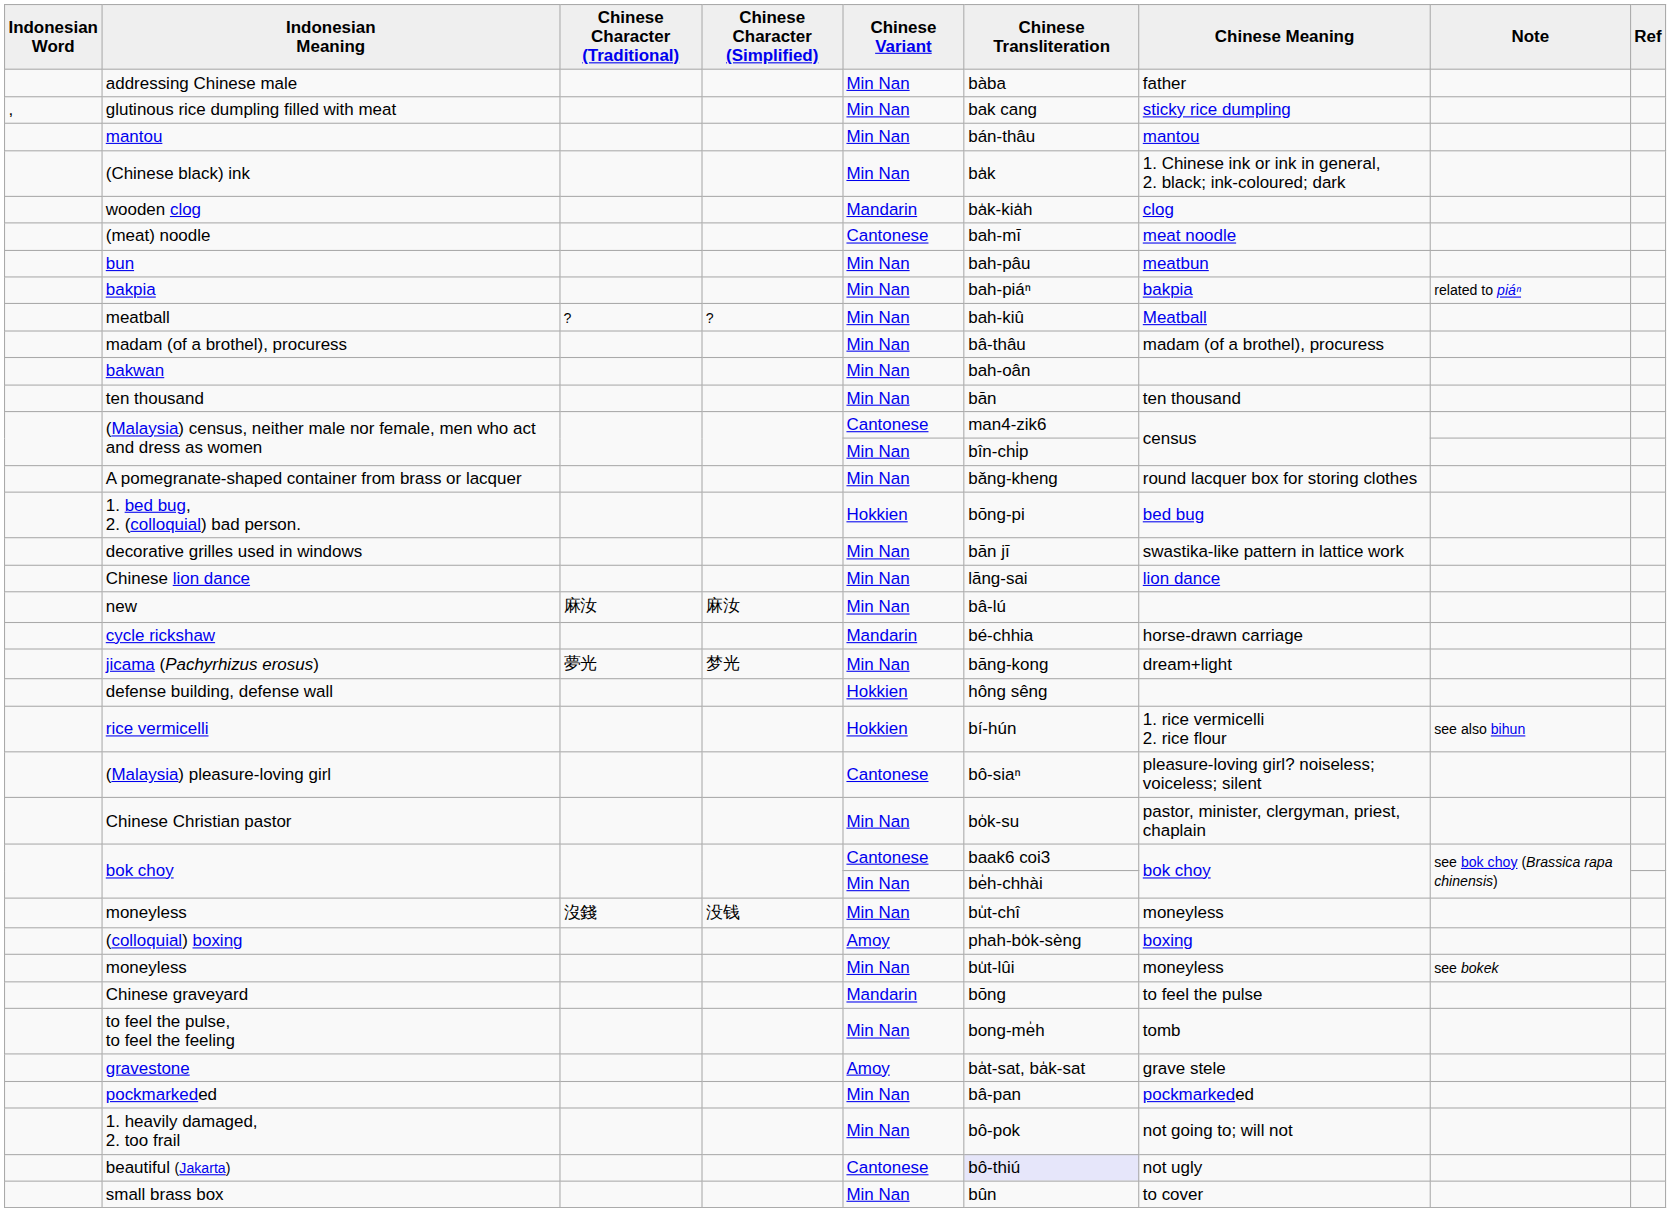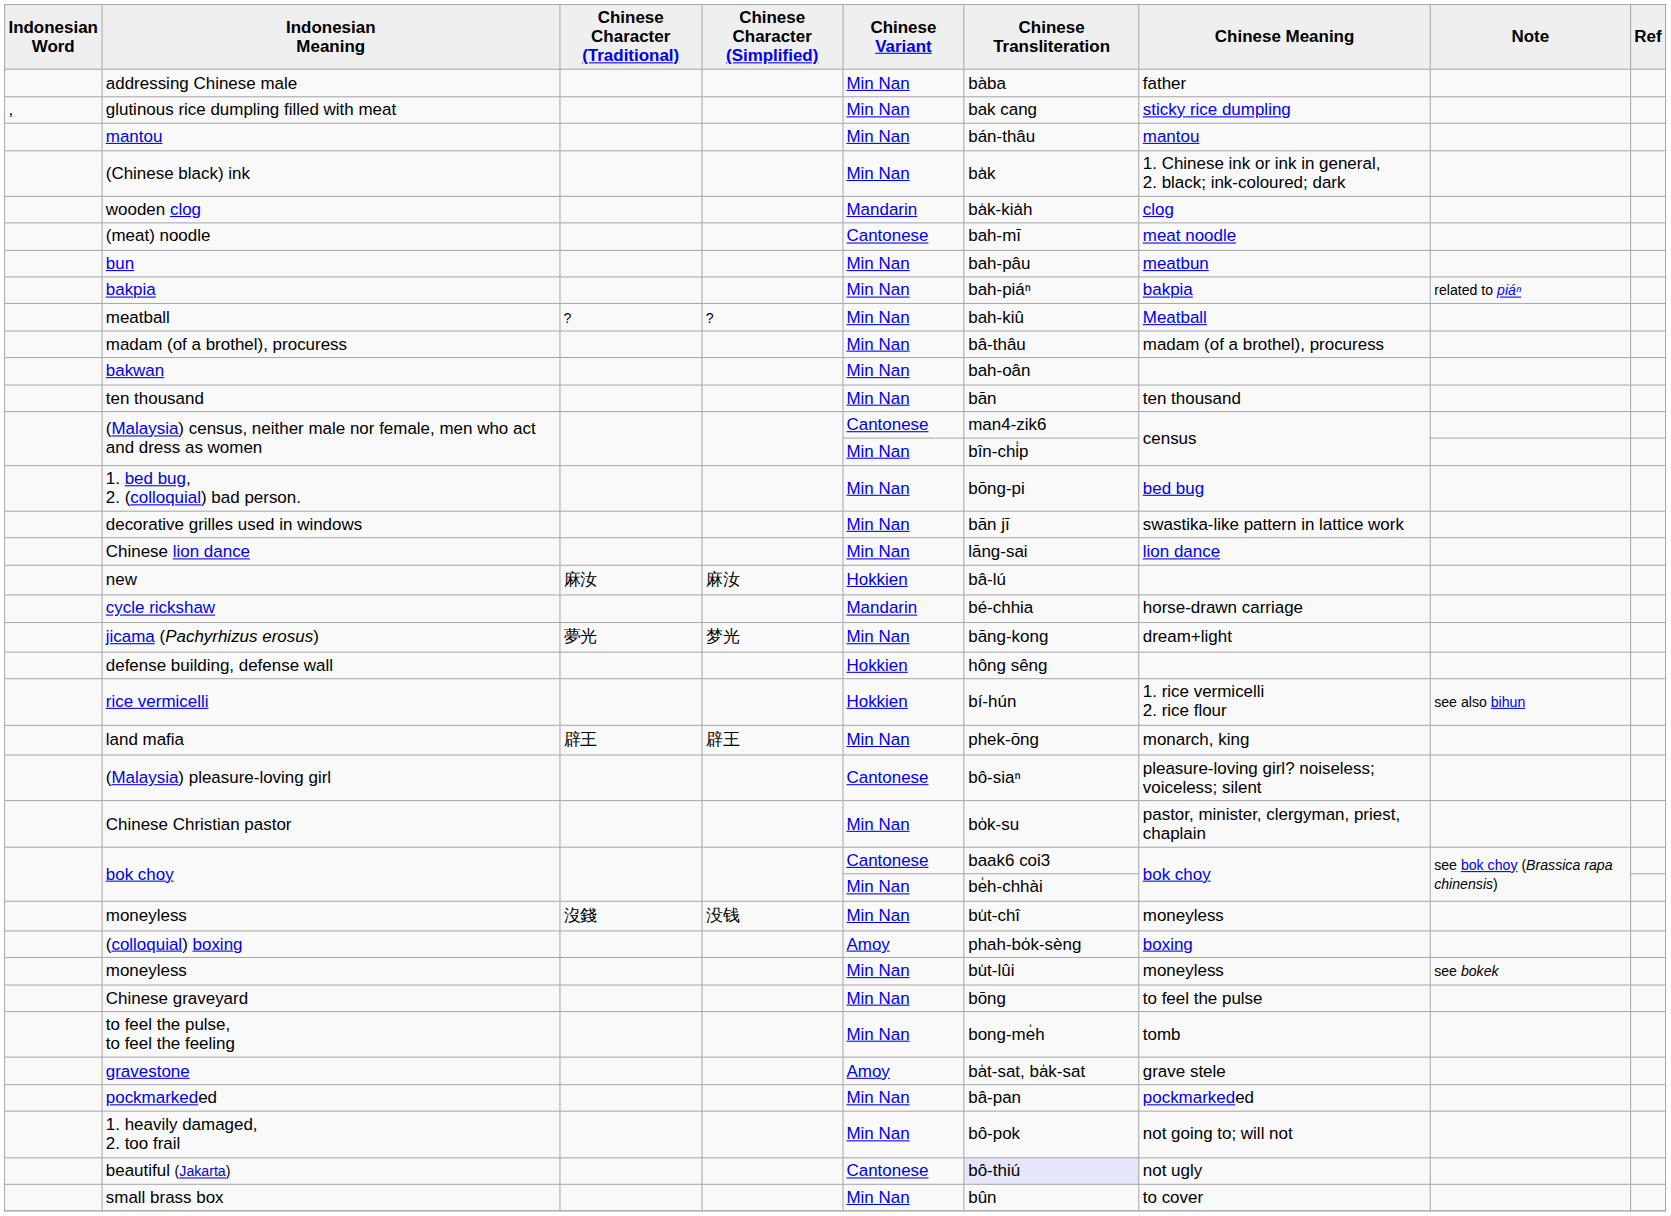 <table class="wikitable">
 <tr>
 <th style="background:#efefef;">Indonesian <br>Word</th>
 <th style="background:#efefef;">Indonesian <br>Meaning</th>
 <th style="background:#efefef;">Chinese Character <br><a href='#'>(Traditional)</a></th>
 <th style="background:#efefef;">Chinese Character <br><a href='#'>(Simplified)</a></th>
 <th style="background:#efefef;">Chinese <a href='#'>Variant</a></th>
 <th style="background:#efefef;">Chinese Transliteration</th>
 <th style="background:#efefef;">Chinese Meaning</th>
 <th style="background:#efefef;">Note</th>
 <th style="background:#efefef;">Ref</th>
 </tr>
 <tr>
 <td></td>
 <td>addressing Chinese male</td>
 <td></td>
 <td></td>
 <td><a href='#'>Min Nan</a></td>
 <td>bàba</td>
 <td>father</td>
 <td></td>
 <td></td>
 </tr>
 <tr>
 <td>, <em></em></td>
 <td>glutinous rice dumpling filled with meat</td>
 <td></td>
 <td></td>
 <td><a href='#'>Min Nan</a></td>
 <td>bak cang</td>
 <td><a href='#'>sticky rice dumpling</a></td>
 <td></td>
 <td></td>
 </tr>
 <tr>
 <td></td>
 <td><a href='#'>mantou</a></td>
 <td></td>
 <td></td>
 <td><a href='#'>Min Nan</a></td>
 <td>bán-thâu</td>
 <td><a href='#'>mantou</a></td>
 <td></td>
 <td></td>
 </tr>
 <tr>
 <td></td>
 <td>(Chinese black) ink</td>
 <td></td>
 <td></td>
 <td><a href='#'>Min Nan</a></td>
 <td>ba̍k</td>
 <td>1. Chinese ink or ink in general, <br>2. black; ink-coloured; dark</td>
 <td></td>
 <td></td>
 </tr>
 <tr>
 <td></td>
 <td>wooden <a href='#'>clog</a></td>
 <td></td>
 <td></td>
 <td><a href='#'>Mandarin</a></td>
 <td>ba̍k-kia̍h</td>
 <td><a href='#'>clog</a></td>
 <td></td>
 <td></td>
 </tr>
 <tr>
 <td></td>
 <td>(meat) noodle</td>
 <td></td>
 <td></td>
 <td><a href='#'>Cantonese</a></td>
 <td>bah-mī</td>
 <td><a href='#'>meat noodle</a></td>
 <td></td>
 <td></td>
 </tr>
 <tr>
 <td></td>
 <td><a href='#'>bun</a></td>
 <td></td>
 <td></td>
 <td><a href='#'>Min Nan</a></td>
 <td>bah-pâu</td>
 <td><a href='#'>meatbun</a></td>
 <td></td>
 <td></td>
 </tr>
 <tr>
 <td></td>
 <td><a href='#'>bakpia</a></td>
 <td></td>
 <td></td>
 <td><a href='#'>Min Nan</a></td>
 <td>bah-piáⁿ</td>
 <td><a href='#'>bakpia</a></td>
 <td><small>related to <a href='#'><em>piáⁿ</em></a></small></td>
 <td></td>
 </tr>
 <tr>
 <td></td>
 <td>meatball</td>
 <td><small>?</small></td>
 <td><small>?</small></td>
 <td><a href='#'>Min Nan</a></td>
 <td>bah-kiû</td>
 <td><a href='#'>Meatball</a></td>
 <td></td>
 <td></td>
 </tr>
 <tr>
 <td></td>
 <td>madam (of a brothel), procuress</td>
 <td></td>
 <td></td>
 <td><a href='#'>Min Nan</a></td>
 <td>bâ-thâu</td>
 <td>madam (of a brothel), procuress</td>
 <td></td>
 <td></td>
 </tr>
 <tr>
 <td></td>
 <td><a href='#'>bakwan</a></td>
 <td></td>
 <td></td>
 <td><a href='#'>Min Nan</a></td>
 <td>bah-oân</td>
 <td></td>
 <td></td>
 <td></td>
 </tr>
 <tr>
 <td></td>
 <td>ten thousand</td>
 <td></td>
 <td></td>
 <td><a href='#'>Min Nan</a></td>
 <td>bān</td>
 <td>ten thousand</td>
 <td></td>
 <td></td>
 </tr>
 <tr>
 <td rowspan="2"></td>
 <td rowspan="2">(<a href='#'>Malaysia</a>) census, neither male nor female, men who act and dress as women</td>
 <td rowspan="2"></td>
 <td rowspan="2"></td>
 <td><a href='#'>Cantonese</a></td>
 <td>man4-zik6</td>
 <td rowspan="2">census</td>
 <td></td>
 <td></td>
 </tr>
 <tr>
 <td><a href='#'>Min Nan</a></td>
 <td>bîn-chi̍p</td>
 <td></td>
 <td></td>
 </tr>
 <tr>
 <td></td>
-<td>A pomegranate-shaped container from brass or lacquer</td>
+<td>1. <a href='#'>bed bug</a>, <br>2. (<a href='#'>colloquial</a>) bad person.</td>
 <td></td>
 <td></td>
 <td><a href='#'>Min Nan</a></td>
-<td>bǎng-kheng</td>
-<td>round lacquer box for storing clothes</td>
-<td></td>
-<td></td>
-</tr>
-<tr>
-<td></td>
-<td>1. <a href='#'>bed bug</a>, <br>2. (<a href='#'>colloquial</a>) bad person.</td>
-<td></td>
-<td></td>
-<td><a href='#'>Hokkien</a></td>
 <td>bōng-pi</td>
 <td><a href='#'>bed bug</a></td>
 <td></td>
 <td></td>
 </tr>
 <tr>
 <td></td>
 <td>decorative grilles used in windows</td>
 <td></td>
 <td></td>
 <td><a href='#'>Min Nan</a></td>
 <td>bān jī</td>
 <td>swastika-like pattern in lattice work</td>
 <td></td>
 <td></td>
 </tr>
 <tr>
 <td></td>
 <td>Chinese <a href='#'>lion dance</a></td>
 <td></td>
 <td></td>
 <td><a href='#'>Min Nan</a></td>
 <td>lāng-sai</td>
 <td><a href='#'>lion dance</a></td>
 <td></td>
 <td></td>
 </tr>
 <tr>
 <td></td>
 <td>new</td>
 <td>麻汝</td>
 <td>麻汝</td>
-<td><a href='#'>Min Nan</a></td>
+<td><a href='#'>Hokkien</a></td>
 <td>bâ-lú</td>
 <td></td>
 <td></td>
 <td></td>
 </tr>
 <tr>
 <td></td>
 <td><a href='#'>cycle rickshaw</a></td>
 <td></td>
 <td></td>
 <td><a href='#'>Mandarin</a></td>
 <td>bé-chhia</td>
 <td>horse-drawn carriage</td>
 <td></td>
 <td></td>
 </tr>
 <tr>
 <td></td>
 <td><a href='#'>jicama</a> (<em>Pachyrhizus erosus</em>)</td>
 <td>夢光</td>
 <td>梦光</td>
 <td><a href='#'>Min Nan</a></td>
 <td>bāng-kong</td>
 <td>dream+light</td>
 <td></td>
 <td></td>
 </tr>
 <tr>
 <td></td>
 <td>defense building, defense wall</td>
 <td></td>
 <td></td>
 <td><a href='#'>Hokkien</a></td>
 <td>hông sêng</td>
 <td></td>
 <td></td>
 <td></td>
 </tr>
 <tr>
 <td></td>
 <td><a href='#'>rice vermicelli</a></td>
 <td></td>
 <td></td>
 <td><a href='#'>Hokkien</a></td>
 <td>bí-hún</td>
 <td>1. rice vermicelli<br> 2. rice flour</td>
 <td><small>see also <a href='#'>bihun</a></small></td>
+<td></td>
+</tr>
+<tr>
+<td></td>
+<td>land mafia</td>
+<td>辟王</td>
+<td>辟王</td>
+<td><a href='#'>Min Nan</a></td>
+<td>phek-ōng</td>
+<td>monarch, king</td>
+<td></td>
 <td></td>
 </tr>
 <tr>
 <td></td>
 <td>(<a href='#'>Malaysia</a>) pleasure-loving girl</td>
 <td></td>
 <td></td>
 <td><a href='#'>Cantonese</a></td>
 <td>bô-siaⁿ</td>
 <td>pleasure-loving girl? noiseless; voiceless; silent</td>
 <td></td>
 <td></td>
 </tr>
 <tr>
 <td></td>
 <td>Chinese Christian pastor</td>
 <td></td>
 <td></td>
 <td><a href='#'>Min Nan</a></td>
 <td>bo̍k-su</td>
 <td>pastor, minister, clergyman, priest, chaplain</td>
 <td></td>
 <td></td>
 </tr>
 <tr>
 <td rowspan="2"></td>
 <td rowspan="2"><a href='#'>bok choy</a></td>
 <td rowspan="2"></td>
 <td rowspan="2"></td>
 <td><a href='#'>Cantonese</a></td>
 <td>baak6 coi3</td>
 <td rowspan="2"><a href='#'>bok choy</a></td>
 <td rowspan="2"><small>see <a href='#'>bok choy</a> (<em>Brassica rapa chinensis</em>)</small></td>
 <td></td>
 </tr>
 <tr>
 <td><a href='#'>Min Nan</a></td>
 <td>be̍h-chhài</td>
 <td></td>
 </tr>
 <tr>
 <td></td>
 <td>moneyless</td>
 <td>沒錢</td>
 <td>没钱</td>
 <td><a href='#'>Min Nan</a></td>
 <td>bu̍t-chî</td>
 <td>moneyless</td>
 <td></td>
 <td></td>
 </tr>
 <tr>
 <td></td>
 <td>(<a href='#'>colloquial</a>) <a href='#'>boxing</a></td>
 <td></td>
 <td></td>
 <td><a href='#'>Amoy</a></td>
 <td>phah-bo̍k-sèng</td>
 <td><a href='#'>boxing</a></td>
 <td></td>
 <td></td>
 </tr>
 <tr>
 <td></td>
 <td>moneyless</td>
 <td></td>
 <td></td>
 <td><a href='#'>Min Nan</a></td>
 <td>bu̍t-lûi</td>
 <td>moneyless</td>
 <td><small>see <em>bokek</em></small></td>
 <td></td>
 </tr>
 <tr>
 <td></td>
 <td>Chinese graveyard</td>
 <td></td>
 <td></td>
-<td><a href='#'>Mandarin</a></td>
+<td><a href='#'>Min Nan</a></td>
 <td>bōng</td>
 <td>to feel the pulse</td>
 <td></td>
 <td></td>
 </tr>
 <tr>
 <td></td>
 <td>to feel the pulse, <br>to feel the feeling</td>
 <td></td>
 <td></td>
 <td><a href='#'>Min Nan</a></td>
 <td>bong-me̍h</td>
 <td>tomb</td>
 <td></td>
 <td></td>
 </tr>
 <tr>
 <td></td>
 <td><a href='#'>gravestone</a></td>
 <td></td>
 <td></td>
 <td><a href='#'>Amoy</a></td>
 <td>ba̍t-sat, ba̍k-sat</td>
 <td>grave stele</td>
 <td></td>
 <td></td>
 </tr>
 <tr>
 <td></td>
 <td><a href='#'>pockmarked</a>ed</td>
 <td></td>
 <td></td>
 <td><a href='#'>Min Nan</a></td>
 <td>bâ-pan</td>
 <td><a href='#'>pockmarked</a>ed</td>
 <td></td>
 <td></td>
 </tr>
 <tr>
 <td></td>
 <td>1. heavily damaged, <br>2. too frail</td>
 <td></td>
 <td></td>
 <td><a href='#'>Min Nan</a></td>
 <td>bô-pok</td>
 <td>not going to; will not</td>
 <td></td>
 <td></td>
 </tr>
 <tr>
 <td></td>
 <td>beautiful <small>(<a href='#'>Jakarta</a>)</small></td>
 <td></td>
 <td></td>
 <td><a href='#'>Cantonese</a></td>
 <td style="background: lavender;">bô-thiú</td>
 <td>not ugly</td>
 <td></td>
 <td></td>
 </tr>
 <tr>
 <td></td>
 <td>small brass box</td>
 <td></td>
 <td></td>
 <td><a href='#'>Min Nan</a></td>
 <td>bûn</td>
 <td>to cover</td>
 <td></td>
 <td></td>
 </tr>
 <tr>
 </tr>
 </table>
